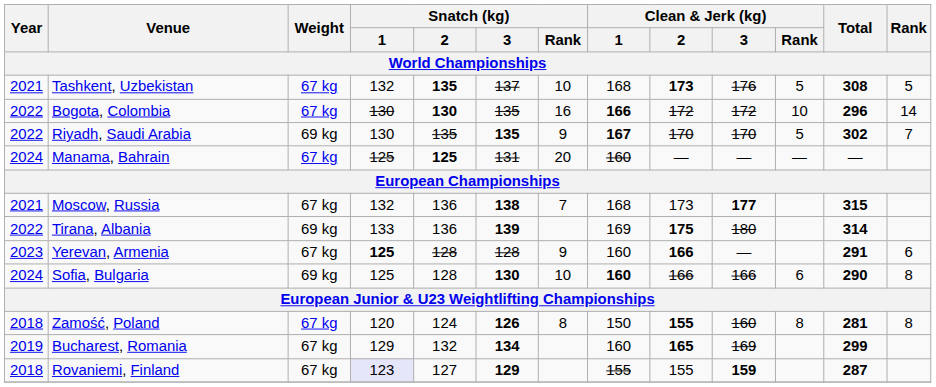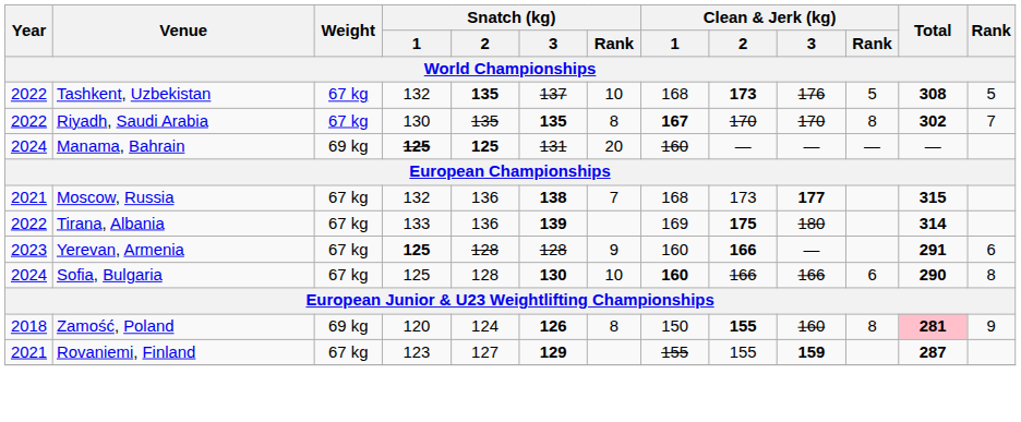 <table class="wikitable" style="text-align:center;">
 <tr>
 <th rowspan=2 width=40>Year</th>
 <th rowspan=2 width=250>Venue</th>
 <th rowspan=2 width=60>Weight</th>
 <th colspan=4>Snatch (kg)</th>
 <th colspan=4>Clean & Jerk (kg)</th>
 <th rowspan=2 width=60>Total</th>
 <th rowspan=2 width=40>Rank</th>
 </tr>
 <tr>
 <th width=60>1</th>
 <th width=60>2</th>
 <th width=60>3</th>
 <th width=45>Rank</th>
 <th width=60>1</th>
 <th width=60>2</th>
 <th width=60>3</th>
 <th width=45>Rank</th>
 </tr>
 <tr>
 <th colspan=13><a href='#'>World Championships</a></th>
 </tr>
 <tr>
-<td><a href='#'>2021</a></td>
+<td><a href='#'>2022</a></td>
 <td align=left> <a href='#'>Tashkent</a>, <a href='#'>Uzbekistan</a></td>
 <td><a href='#'>67 kg</a></td>
 <td>132</td>
 <td><strong>135</strong></td>
 <td><s>137</s></td>
 <td>10</td>
 <td>168</td>
 <td><strong>173</strong></td>
 <td><s>176</s></td>
 <td>5</td>
 <td><strong>308</strong></td>
 <td>5</td>
 </tr>
 <tr>
 <td><a href='#'>2022</a></td>
-<td align=left> <a href='#'>Bogota</a>, <a href='#'>Colombia</a></td>
+<td align=left> <a href='#'>Riyadh</a>, <a href='#'>Saudi Arabia</a></td>
 <td><a href='#'>67 kg</a></td>
-<td><s>130</s></td>
-<td><strong>130</strong></td>
-<td><s>135</s></td>
-<td>16</td>
-<td><strong>166</strong></td>
-<td><s>172</s></td>
-<td><s>172</s></td>
-<td>10</td>
-<td><strong>296</strong></td>
-<td>14 </td>
-</tr>
-<tr>
-<td><a href='#'>2022</a></td>
-<td align=left> <a href='#'>Riyadh</a>, <a href='#'>Saudi Arabia</a></td>
-<td>69 kg</td>
 <td>130</td>
 <td><s>135</s></td>
 <td><strong>135</strong></td>
-<td>9</td>
+<td>8</td>
 <td><strong>167</strong></td>
 <td><s>170</s></td>
 <td><s>170</s></td>
-<td>5</td>
+<td>8</td>
 <td><strong>302</strong></td>
 <td>7 </td>
 </tr>
 <tr>
 <td><a href='#'>2024</a></td>
 <td align=left> <a href='#'>Manama</a>, <a href='#'>Bahrain</a></td>
-<td><a href='#'>67 kg</a></td>
-<td><s>125</s></td>
+<td>69 kg</td>
+<td><strong><s>125</s></strong></td>
 <td><strong>125</strong></td>
 <td><s>131</s></td>
 <td>20</td>
 <td><s>160</s></td>
 <td>—</td>
 <td>—</td>
 <td>—</td>
 <td>—</td>
 <td></td>
 </tr>
 <tr>
 <th colspan=13><a href='#'>European Championships</a></th>
 </tr>
 <tr>
 <td><a href='#'>2021</a></td>
 <td align="left"> <a href='#'>Moscow</a>, <a href='#'>Russia</a></td>
 <td>67 kg</td>
 <td>132</td>
 <td>136</td>
 <td><strong>138</strong></td>
 <td>7</td>
 <td>168</td>
 <td>173</td>
 <td><strong>177</strong></td>
 <td></td>
 <td><strong>315</strong></td>
 <td></td>
 </tr>
 <tr>
 <td><a href='#'>2022</a></td>
 <td align="left"> <a href='#'>Tirana</a>, <a href='#'>Albania</a></td>
-<td>69 kg</td>
+<td>67 kg</td>
 <td>133</td>
 <td>136</td>
 <td><strong>139</strong></td>
 <td></td>
 <td>169</td>
 <td><strong>175</strong></td>
 <td><s>180</s></td>
 <td></td>
 <td><strong>314</strong></td>
 <td></td>
 </tr>
 <tr>
 <td><a href='#'>2023</a></td>
 <td align="left"> <a href='#'>Yerevan</a>, <a href='#'>Armenia</a></td>
 <td>67 kg</td>
 <td><strong>125</strong></td>
 <td><s>128</s></td>
 <td><s>128</s></td>
 <td>9</td>
 <td>160</td>
 <td><strong>166</strong></td>
 <td>—</td>
 <td></td>
 <td><strong>291</strong></td>
 <td>6</td>
 </tr>
 <tr>
 <td><a href='#'>2024</a></td>
 <td align="left"> <a href='#'>Sofia</a>, <a href='#'>Bulgaria</a></td>
-<td>69 kg</td>
+<td>67 kg</td>
 <td>125</td>
 <td>128</td>
 <td><strong>130</strong></td>
 <td>10</td>
 <td><strong>160</strong></td>
 <td><s>166</s></td>
 <td><s>166</s></td>
 <td>6</td>
 <td><strong>290</strong></td>
 <td>8</td>
 </tr>
 <tr>
 <th colspan="13"><a href='#'>European Junior & U23 Weightlifting Championships</a></th>
 </tr>
 <tr>
 <td><a href='#'>2018</a></td>
 <td align="left"> <a href='#'>Zamość</a>, <a href='#'>Poland</a></td>
-<td><a href='#'>67 kg</a></td>
+<td>69 kg</td>
 <td>120</td>
 <td>124</td>
 <td><strong>126</strong></td>
 <td>8</td>
 <td>150</td>
 <td><strong>155</strong></td>
 <td><s>160</s></td>
 <td>8</td>
-<td><strong>281</strong></td>
-<td>8</td>
+<td style="background: pink;"><strong>281</strong></td>
+<td>9</td>
 </tr>
 <tr>
-<td><a href='#'>2019</a></td>
-<td align="left"> <a href='#'>Bucharest</a>, <a href='#'>Romania</a></td>
-<td>67 kg</td>
-<td>129</td>
-<td>132</td>
-<td><strong>134</strong></td>
-<td></td>
-<td>160</td>
-<td><strong>165</strong></td>
-<td><s>169</s></td>
-<td></td>
-<td><strong>299</strong></td>
-<td></td>
-</tr>
-<tr>
-<td><a href='#'>2018</a></td>
+<td><a href='#'>2021</a></td>
 <td align="left"> <a href='#'>Rovaniemi</a>, <a href='#'>Finland</a></td>
 <td>67 kg</td>
-<td style="background: lavender;">123</td>
+<td>123</td>
 <td>127</td>
 <td><strong>129</strong></td>
 <td></td>
 <td><s>155</s></td>
 <td>155</td>
 <td><strong>159</strong></td>
 <td></td>
 <td><strong>287</strong></td>
 <td> </td>
 </tr>
 <tr>
 </tr>
 </table>
